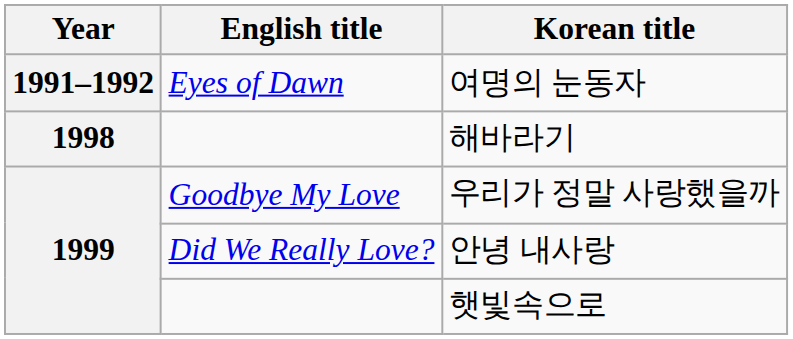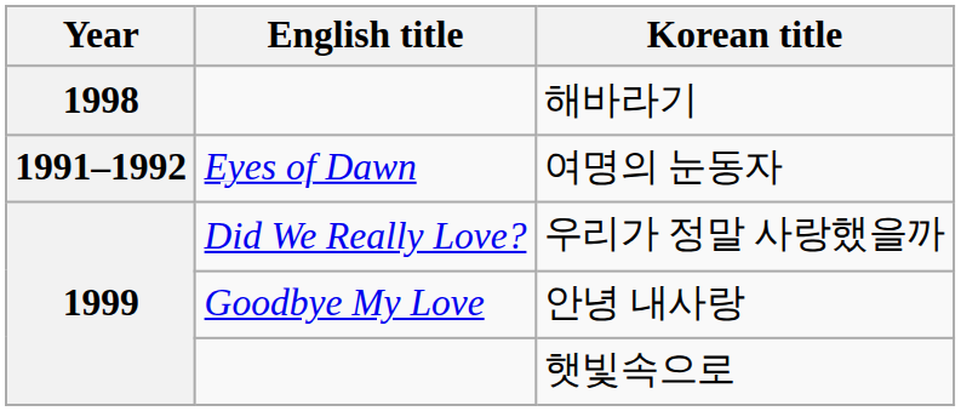 <table class="wikitable sortable plainrowheaders">
 <tr>
 <th scope="col">Year</th>
 <th scope="col">English title</th>
 <th scope="col">Korean title</th>
 </tr>
 <tr>
+<th scope="row">1998</th>
+<td><em></em></td>
+<td>해바라기</td>
+</tr>
+<tr>
 <th scope="row">1991–1992</th>
 <td><em><a href='#'>Eyes of Dawn</a></em></td>
 <td>여명의 눈동자</td>
 </tr>
 <tr>
-<th scope="row">1998</th>
-<td><em></em></td>
-<td>해바라기</td>
-</tr>
-<tr>
 <th scope="row" rowspan="3">1999</th>
-<td><em><a href='#'>Goodbye My Love</a></em></td>
+<td><em><a href='#'>Did We Really Love?</a></em></td>
 <td>우리가 정말 사랑했을까</td>
 </tr>
 <tr>
-<td><em><a href='#'>Did We Really Love?</a></em></td>
+<td><em><a href='#'>Goodbye My Love</a></em></td>
 <td>안녕 내사랑</td>
 </tr>
 <tr>
 <td><em></em></td>
 <td>햇빛속으로</td>
 </tr>
 </table>
